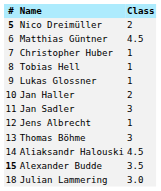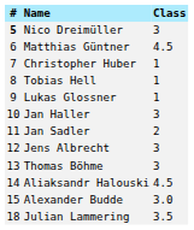 <table border=0 cellpadding=2 cellspacing=0  |- bgcolor=#F2F2F2 style="text-align:center; font-size:90%;">
 <tr bgcolor=#ADEBFD>
 <th>#</th>
 <th align=left>Name</th>
 <th align=left>Class</th>
 </tr>
 <tr>
 <td><strong>5</strong></td>
 <td align=left>Nico Dreimüller</td>
-<td align=left>2</td>
+<td align=left>3</td>
 </tr>
 <tr>
 <td>6</td>
 <td align=left>Matthias Güntner</td>
 <td align=left>4.5</td>
 </tr>
 <tr>
 <td>7</td>
 <td align=left>Christopher Huber</td>
 <td align=left>1</td>
 </tr>
 <tr>
 <td>8</td>
 <td align=left>Tobias Hell</td>
 <td align=left>1</td>
 </tr>
 <tr>
 <td>9</td>
 <td align=left>Lukas Glossner</td>
 <td align=left>1</td>
 </tr>
 <tr>
 <td>10</td>
 <td align=left>Jan Haller</td>
-<td align=left>2</td>
+<td align=left>3</td>
 </tr>
 <tr>
 <td>11</td>
 <td align=left>Jan Sadler</td>
-<td align=left>3</td>
+<td align=left>2</td>
 </tr>
 <tr>
 <td>12</td>
 <td align=left>Jens Albrecht</td>
-<td align=left>1</td>
+<td align=left>3</td>
 </tr>
 <tr>
 <td>13</td>
 <td align=left>Thomas Böhme</td>
 <td align=left>3</td>
 </tr>
 <tr>
 <td>14</td>
 <td align=left>Aliaksandr Halouski</td>
 <td align=left>4.5</td>
 </tr>
 <tr>
-<td><strong>15</strong></td>
+<td>15</td>
 <td align=left>Alexander Budde</td>
-<td align=left>3.5</td>
+<td align=left>3.0</td>
 </tr>
 <tr>
 <td>18</td>
 <td align=left>Julian Lammering</td>
-<td align=left>3.0</td>
+<td align=left>3.5</td>
 </tr>
 </table>
